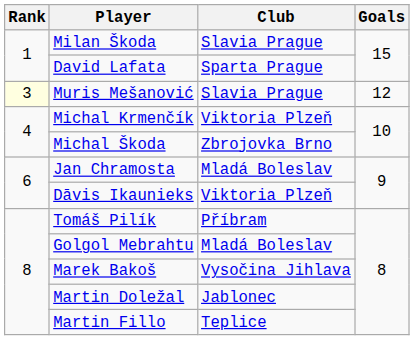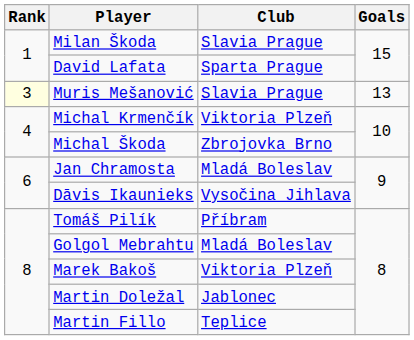 <table class="wikitable sortable" style="text-align:center">
 <tr>
 <th>Rank</th>
 <th>Player</th>
 <th>Club</th>
 <th>Goals</th>
 </tr>
 <tr>
 <td rowspan=2>1</td>
 <td align="left"> <a href='#'>Milan Škoda</a></td>
 <td align="left"><a href='#'>Slavia Prague</a></td>
 <td rowspan=2>15</td>
 </tr>
 <tr>
 <td align="left"> <a href='#'>David Lafata</a></td>
 <td align="left"><a href='#'>Sparta Prague</a></td>
 </tr>
 <tr>
 <td style="background: lightyellow;">3</td>
 <td align="left"> <a href='#'>Muris Mešanović</a></td>
 <td align="left"><a href='#'>Slavia Prague</a></td>
-<td>12</td>
+<td>13</td>
 </tr>
 <tr>
 <td rowspan=2>4</td>
 <td align="left"> <a href='#'>Michal Krmenčík</a></td>
 <td align="left"><a href='#'>Viktoria Plzeň</a></td>
 <td rowspan=2>10</td>
 </tr>
 <tr>
 <td align="left"> <a href='#'>Michal Škoda</a></td>
 <td align="left"><a href='#'>Zbrojovka Brno</a></td>
 </tr>
 <tr>
 <td rowspan=2>6</td>
 <td align="left"> <a href='#'>Jan Chramosta</a></td>
 <td align="left"><a href='#'>Mladá Boleslav</a></td>
 <td rowspan=2>9</td>
 </tr>
 <tr>
 <td align="left"> <a href='#'>Dāvis Ikaunieks</a></td>
-<td align="left"><a href='#'>Viktoria Plzeň</a></td>
+<td align="left"><a href='#'>Vysočina Jihlava</a></td>
 </tr>
 <tr>
 <td rowspan=5>8</td>
 <td align="left"> <a href='#'>Tomáš Pilík</a></td>
 <td align="left"><a href='#'>Příbram</a></td>
 <td rowspan=5>8</td>
 </tr>
 <tr>
 <td align="left"> <a href='#'>Golgol Mebrahtu</a></td>
 <td align="left"><a href='#'>Mladá Boleslav</a></td>
 </tr>
 <tr>
 <td align="left"> <a href='#'>Marek Bakoš</a></td>
-<td align="left"><a href='#'>Vysočina Jihlava</a></td>
+<td align="left"><a href='#'>Viktoria Plzeň</a></td>
 </tr>
 <tr>
 <td align="left"> <a href='#'>Martin Doležal</a></td>
 <td align="left"><a href='#'>Jablonec</a></td>
 </tr>
 <tr>
 <td align="left"> <a href='#'>Martin Fillo</a></td>
 <td align="left"><a href='#'>Teplice</a></td>
 </tr>
 </table>
